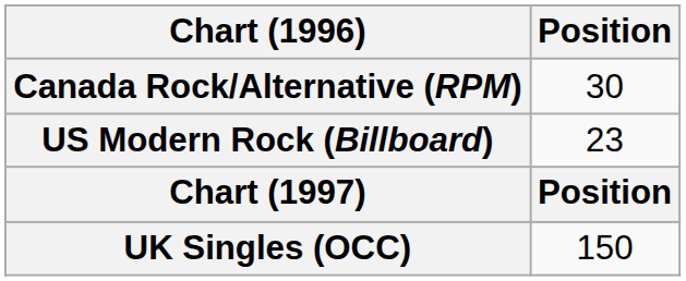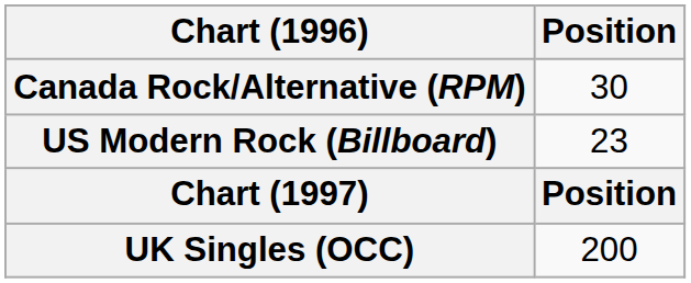 <table class="wikitable plainrowheaders" style="text-align:center">
 <tr>
 <th>Chart (1996)</th>
 <th>Position</th>
 </tr>
 <tr>
 <th scope="row">Canada Rock/Alternative (<em>RPM</em>)</th>
 <td>30</td>
 </tr>
 <tr>
 <th scope="row">US Modern Rock (<em>Billboard</em>)</th>
 <td>23</td>
 </tr>
 <tr>
 <th>Chart (1997)</th>
 <th>Position</th>
 </tr>
 <tr>
 <th scope="row">UK Singles (OCC)</th>
-<td>150</td>
+<td>200</td>
 </tr>
 </table>
